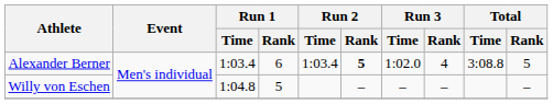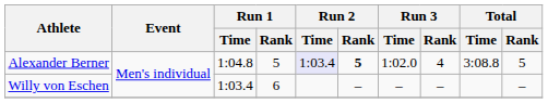 <table class="wikitable" border="1" style="font-size:90%">
 <tr>
 <th rowspan="2">Athlete</th>
 <th rowspan="2">Event</th>
 <th colspan="2">Run 1</th>
 <th colspan="2">Run 2</th>
 <th colspan="2">Run 3</th>
 <th colspan="2">Total</th>
 </tr>
 <tr>
 <th>Time</th>
 <th>Rank</th>
 <th>Time</th>
 <th>Rank</th>
 <th>Time</th>
 <th>Rank</th>
 <th>Time</th>
 <th>Rank</th>
 </tr>
 <tr>
 <td><a href='#'>Alexander Berner</a></td>
 <td rowspan="2"><a href='#'>Men's individual</a></td>
-<td align="center">1:03.4</td>
-<td align="center">6</td>
-<td align="center">1:03.4</td>
+<td align="center">1:04.8</td>
+<td align="center">5</td>
+<td align="center" style="background: lavender;">1:03.4</td>
 <td align="center"><strong>5</strong></td>
 <td align="center">1:02.0</td>
 <td align="center">4</td>
 <td align="center">3:08.8</td>
 <td align="center">5</td>
 </tr>
 <tr>
 <td><a href='#'>Willy von Eschen</a></td>
-<td align="center">1:04.8</td>
-<td align="center">5</td>
+<td align="center">1:03.4</td>
+<td align="center">6</td>
 <td align="center"></td>
 <td align="center">–</td>
 <td align="center">–</td>
 <td align="center">–</td>
 <td align="center"></td>
 <td align="center">–</td>
 </tr>
 <tr>
 </tr>
 </table>
